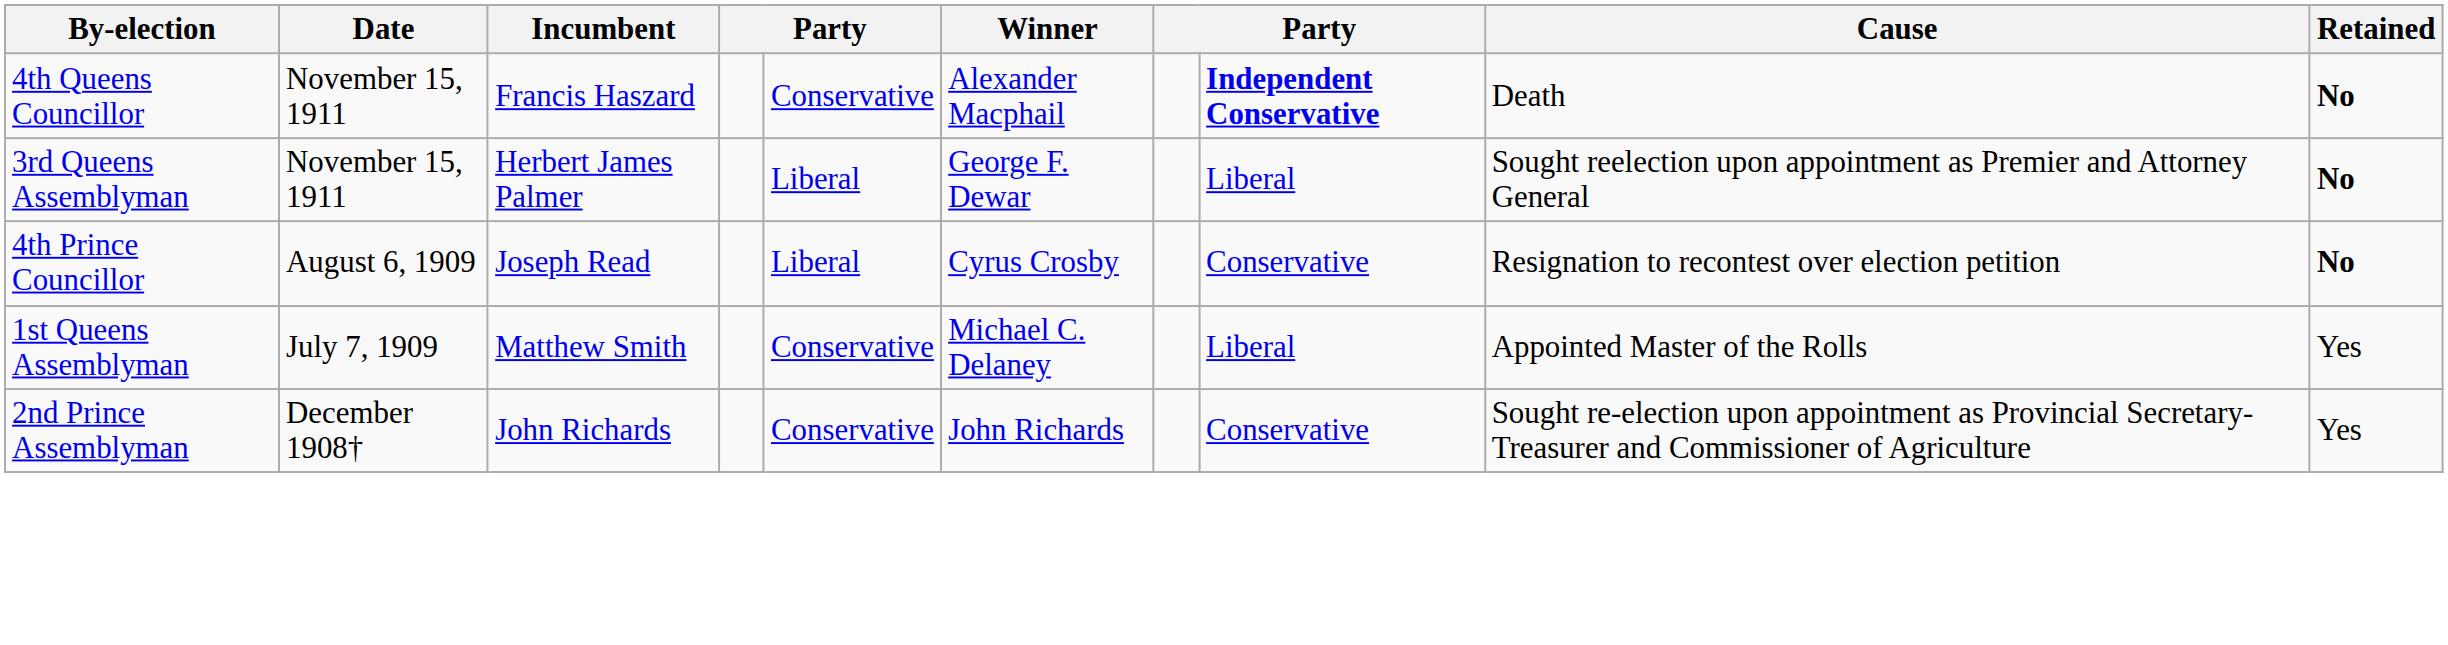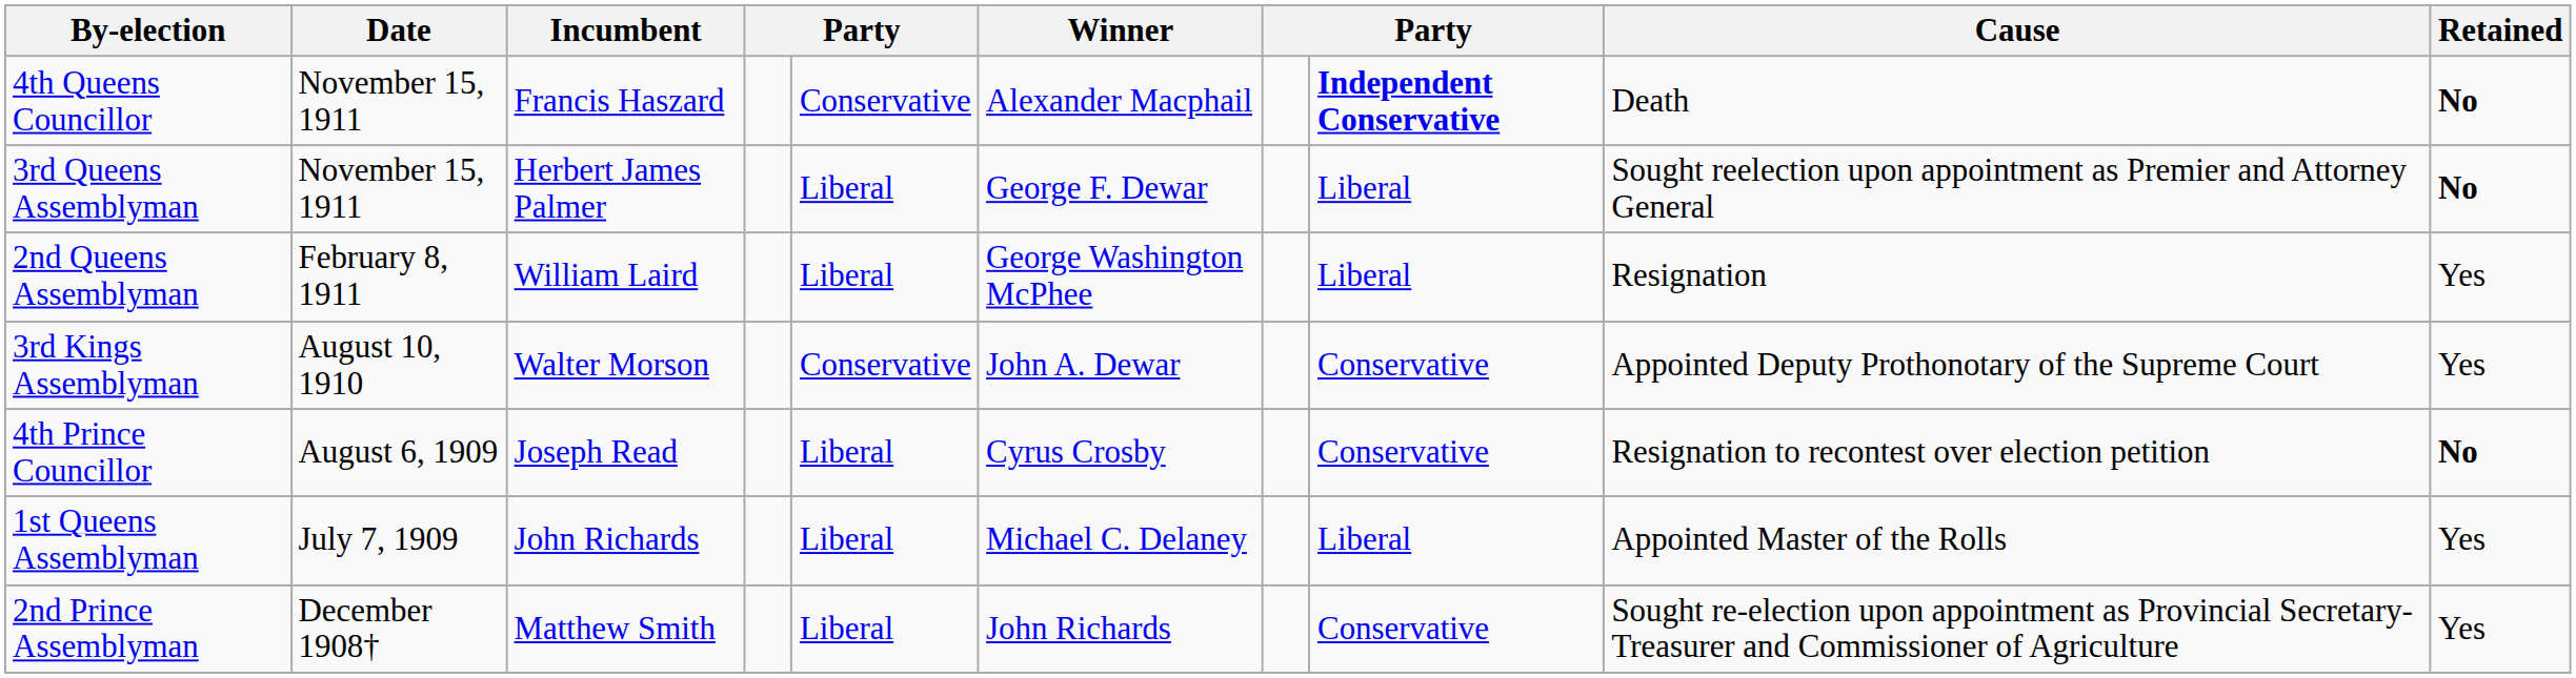 <table class=wikitable style="width:100%">
 <tr>
 <th>By-election</th>
 <th>Date</th>
 <th>Incumbent</th>
 <th colspan=2>Party</th>
 <th>Winner</th>
 <th colspan=2>Party</th>
 <th>Cause</th>
 <th>Retained</th>
 </tr>
 <tr>
 <td><a href='#'>4th Queens Councillor</a></td>
 <td>November 15, 1911</td>
 <td><a href='#'>Francis Haszard</a></td>
 <td>    </td>
 <td><a href='#'>Conservative</a></td>
 <td><a href='#'>Alexander Macphail</a></td>
 <td>    </td>
 <td><strong><a href='#'>Independent Conservative</a></strong></td>
 <td>Death</td>
 <td><strong>No</strong></td>
 </tr>
 <tr>
 <td><a href='#'>3rd Queens Assemblyman</a></td>
 <td>November 15, 1911</td>
 <td><a href='#'>Herbert James Palmer</a></td>
 <td>    </td>
 <td><a href='#'>Liberal</a></td>
 <td><a href='#'>George F. Dewar</a></td>
 <td>    </td>
 <td><a href='#'>Liberal</a></td>
 <td>Sought reelection upon appointment as Premier and Attorney General</td>
 <td><strong>No</strong></td>
 </tr>
 <tr>
+<td><a href='#'>2nd Queens Assemblyman</a></td>
+<td>February 8, 1911</td>
+<td><a href='#'>William Laird</a></td>
+<td>    </td>
+<td><a href='#'>Liberal</a></td>
+<td><a href='#'>George Washington McPhee</a></td>
+<td>    </td>
+<td><a href='#'>Liberal</a></td>
+<td>Resignation</td>
+<td>Yes</td>
+</tr>
+<tr>
+<td><a href='#'>3rd Kings Assemblyman</a></td>
+<td>August 10, 1910</td>
+<td><a href='#'>Walter Morson</a></td>
+<td>    </td>
+<td><a href='#'>Conservative</a></td>
+<td><a href='#'>John A. Dewar</a></td>
+<td>    </td>
+<td><a href='#'>Conservative</a></td>
+<td>Appointed Deputy Prothonotary of the Supreme Court</td>
+<td>Yes</td>
+</tr>
+<tr>
 <td><a href='#'>4th Prince Councillor</a></td>
 <td>August 6, 1909</td>
 <td><a href='#'>Joseph Read</a></td>
 <td>    </td>
 <td><a href='#'>Liberal</a></td>
 <td><a href='#'>Cyrus Crosby</a></td>
 <td>    </td>
 <td><a href='#'>Conservative</a></td>
 <td>Resignation to recontest over election petition</td>
 <td><strong>No</strong></td>
 </tr>
 <tr>
 <td><a href='#'>1st Queens Assemblyman</a></td>
 <td>July 7, 1909</td>
-<td><a href='#'>Matthew Smith</a></td>
+<td><a href='#'>John Richards</a></td>
 <td>    </td>
-<td><a href='#'>Conservative</a></td>
+<td><a href='#'>Liberal</a></td>
 <td><a href='#'>Michael C. Delaney</a></td>
 <td>    </td>
 <td><a href='#'>Liberal</a></td>
 <td>Appointed Master of the Rolls</td>
 <td>Yes</td>
 </tr>
 <tr>
 <td><a href='#'>2nd Prince Assemblyman</a></td>
 <td>December 1908†</td>
-<td><a href='#'>John Richards</a></td>
+<td><a href='#'>Matthew Smith</a></td>
 <td>    </td>
-<td><a href='#'>Conservative</a></td>
+<td><a href='#'>Liberal</a></td>
 <td><a href='#'>John Richards</a></td>
 <td>    </td>
 <td><a href='#'>Conservative</a></td>
 <td>Sought re-election upon appointment as Provincial Secretary-Treasurer and Commissioner of Agriculture</td>
 <td>Yes</td>
 </tr>
 </table>
